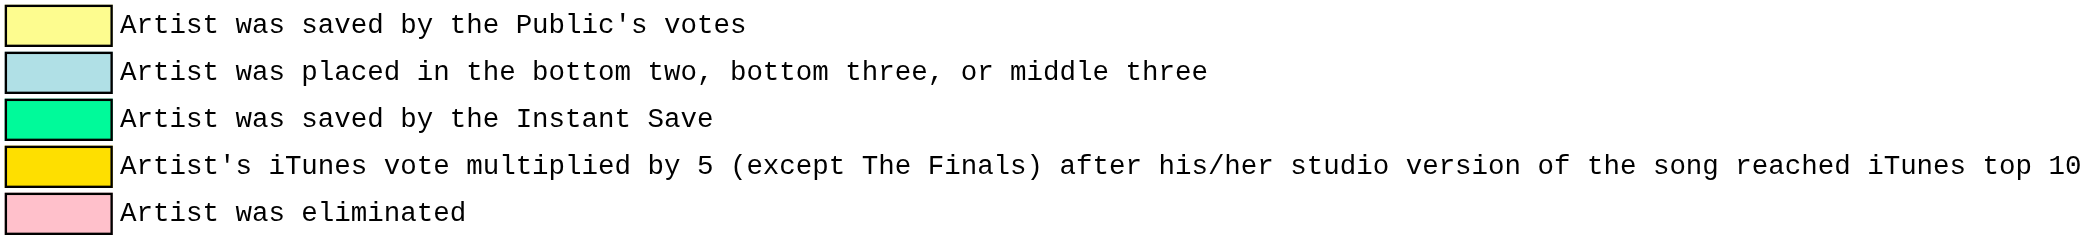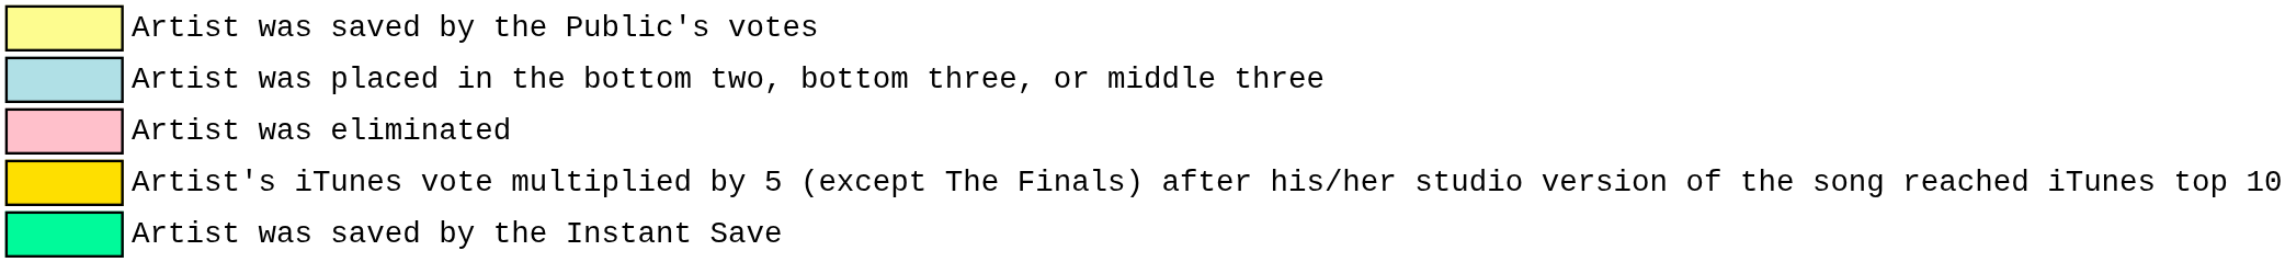 <table class="toccolours"style="font-size: 90%; white-space: nowrap;">
 <tr>
 <td style="background:#fdfc8f; border:1px solid black;">      </td>
 <td>Artist was saved by the Public's votes</td>
 </tr>
 <tr>
 <td style="background:#b0e0e6; border:1px solid black;">      </td>
 <td>Artist was placed in the bottom two, bottom three, or middle three</td>
 </tr>
 <tr>
-<td style="background:#00fa9a; border:1px solid black;">      </td>
-<td>Artist was saved by the Instant Save</td>
+<td style="background:pink; border:1px solid black;">      </td>
+<td>Artist was eliminated</td>
 </tr>
 <tr>
 <td style="background:#fedf00; border:1px solid black;">      </td>
 <td>Artist's iTunes vote multiplied by 5 (except The Finals) after his/her studio version of the song reached iTunes top 10</td>
 </tr>
 <tr>
-<td style="background:pink; border:1px solid black;">      </td>
-<td>Artist was eliminated</td>
+<td style="background:#00fa9a; border:1px solid black;">      </td>
+<td>Artist was saved by the Instant Save</td>
 </tr>
 </table>
